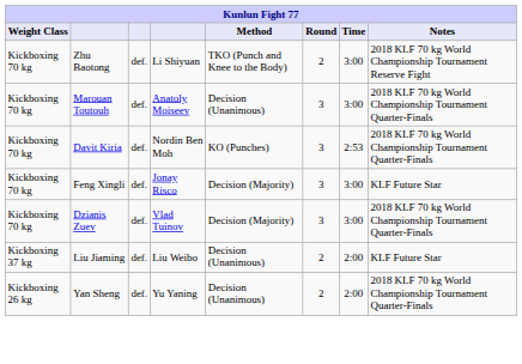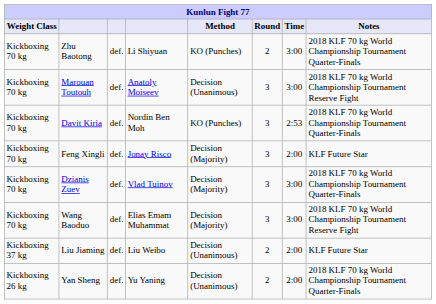 <table class="wikitable" style="font-size: 80%;">
 <tr>
 <th colspan="8" style="background-color: #ccf; color: #000080; text-align: center;"><strong>Kunlun Fight 77</strong></th>
 </tr>
 <tr>
 <th colspan="1" style="background-color: #E6E8FA; color: #000000; text-align: center;">Weight Class</th>
 <th colspan="1" style="background-color: #E6E8FA; color: #000000; text-align: center;"></th>
 <th colspan="1" style="background-color: #E6E8FA; color: #000000; text-align: center;"></th>
 <th colspan="1" style="background-color: #E6E8FA; color: #000000; text-align: center;"></th>
 <th colspan="1" style="background-color: #E6E8FA; color: #000000; text-align: center;">Method</th>
 <th colspan="1" style="background-color: #E6E8FA; color: #000000; text-align: center;">Round</th>
 <th colspan="1" style="background-color: #E6E8FA; color: #000000; text-align: center;">Time</th>
 <th colspan="1" style="background-color: #E6E8FA; color: #000000; text-align: center;">Notes</th>
 </tr>
 <tr>
 <td>Kickboxing 70 kg</td>
 <td> Zhu Baotong</td>
 <td align=center>def.</td>
 <td> Li Shiyuan</td>
-<td>TKO (Punch and Knee to the Body)</td>
+<td>KO (Punches)</td>
 <td align=center>2</td>
 <td align=center>3:00</td>
-<td>2018 KLF 70 kg World Championship Tournament Reserve Fight</td>
+<td>2018 KLF 70 kg World Championship Tournament Quarter-Finals</td>
 </tr>
 <tr>
 <td>Kickboxing 70 kg</td>
 <td> <a href='#'>Marouan Toutouh</a></td>
 <td align=center>def.</td>
 <td> <a href='#'>Anatoly Moiseev</a></td>
 <td>Decision (Unanimous)</td>
 <td align=center>3</td>
 <td align=center>3:00</td>
-<td>2018 KLF 70 kg World Championship Tournament Quarter-Finals</td>
+<td>2018 KLF 70 kg World Championship Tournament Reserve Fight</td>
 </tr>
 <tr>
 <td>Kickboxing 70 kg</td>
 <td> <a href='#'>Davit Kiria</a></td>
 <td align=center>def.</td>
 <td> Nordin Ben Moh</td>
 <td>KO (Punches)</td>
 <td align=center>3</td>
 <td align=center>2:53</td>
 <td>2018 KLF 70 kg World Championship Tournament Quarter-Finals</td>
 </tr>
 <tr>
 <td>Kickboxing 70 kg</td>
 <td> Feng Xingli</td>
 <td align=center>def.</td>
 <td> <a href='#'>Jonay Risco</a></td>
 <td>Decision (Majority)</td>
 <td align=center>3</td>
-<td align=center>3:00</td>
+<td align=center>2:00</td>
 <td>KLF Future Star</td>
 </tr>
 <tr>
 <td>Kickboxing 70 kg</td>
 <td> <a href='#'>Dzianis Zuev</a></td>
 <td align=center>def.</td>
 <td> <a href='#'>Vlad Tuinov</a></td>
 <td>Decision (Majority)</td>
 <td align=center>3</td>
 <td align=center>3:00</td>
 <td>2018 KLF 70 kg World Championship Tournament Quarter-Finals</td>
+</tr>
+<tr>
+<td>Kickboxing 70 kg</td>
+<td> Wang Baoduo</td>
+<td align=center>def.</td>
+<td> Elias Emam Muhammat</td>
+<td>Decision (Majority)</td>
+<td align=center>3</td>
+<td align=center>3:00</td>
+<td>2018 KLF 70 kg World Championship Tournament Reserve Fight</td>
 </tr>
 <tr>
 <td>Kickboxing 37 kg</td>
 <td> Liu Jiaming</td>
 <td align=center>def.</td>
 <td> Liu Weibo</td>
 <td>Decision (Unanimous)</td>
 <td align=center>2</td>
 <td align=center>2:00</td>
 <td>KLF Future Star</td>
 </tr>
 <tr>
 <td>Kickboxing 26 kg</td>
 <td> Yan Sheng</td>
 <td align=center>def.</td>
 <td> Yu Yaning</td>
 <td>Decision (Unanimous)</td>
 <td align=center>2</td>
 <td align=center>2:00</td>
 <td>2018 KLF 70 kg World Championship Tournament Quarter-Finals</td>
 </tr>
 </table>
